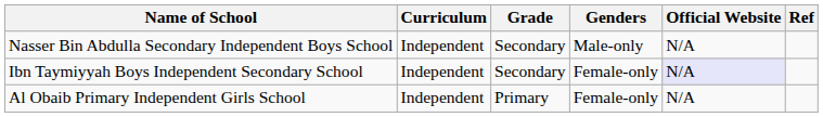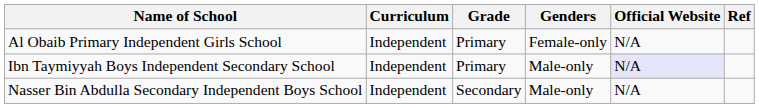 <table class="wikitable">
 <tr>
 <th>Name of School</th>
 <th>Curriculum</th>
 <th>Grade</th>
 <th>Genders</th>
 <th>Official Website</th>
 <th>Ref</th>
 </tr>
 <tr>
+<td>Al Obaib Primary Independent Girls School</td>
+<td>Independent</td>
+<td>Primary</td>
+<td>Female-only</td>
+<td>N/A</td>
+<td></td>
+</tr>
+<tr>
+<td>Ibn Taymiyyah Boys Independent Secondary School</td>
+<td>Independent</td>
+<td>Primary</td>
+<td>Male-only</td>
+<td style="background: lavender;">N/A</td>
+<td></td>
+</tr>
+<tr>
 <td>Nasser Bin Abdulla Secondary Independent Boys School</td>
 <td>Independent</td>
 <td>Secondary</td>
 <td>Male-only</td>
 <td>N/A</td>
 <td></td>
 </tr>
-<tr>
-<td>Ibn Taymiyyah Boys Independent Secondary School</td>
-<td>Independent</td>
-<td>Secondary</td>
-<td>Female-only</td>
-<td style="background: lavender;">N/A</td>
-<td></td>
-</tr>
-<tr>
-<td>Al Obaib Primary Independent Girls School</td>
-<td>Independent</td>
-<td>Primary</td>
-<td>Female-only</td>
-<td>N/A</td>
-<td></td>
-</tr>
 </table>
